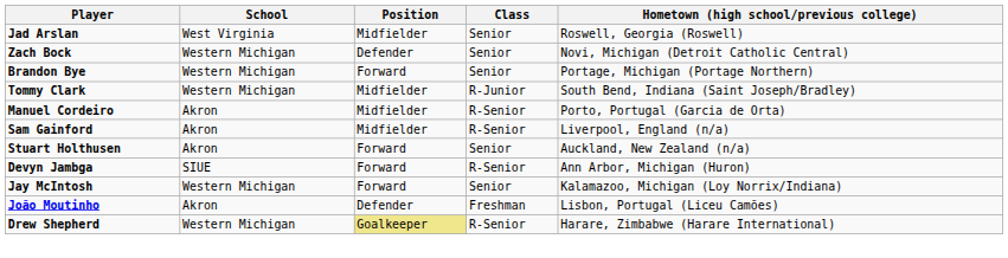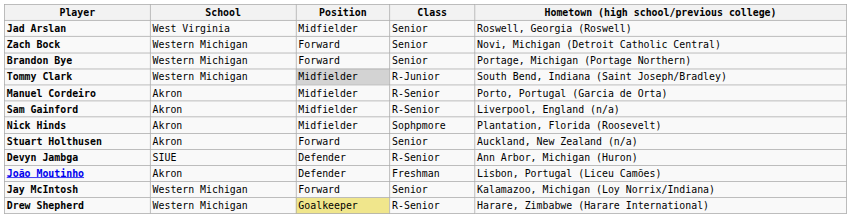 <table class="wikitable sortable" style="text-align: left; width:70%">
 <tr>
 <th>Player</th>
 <th>School</th>
 <th>Position</th>
 <th>Class</th>
 <th>Hometown (high school/previous college)</th>
 </tr>
 <tr>
 <td><strong>Jad Arslan</strong></td>
 <td>West Virginia</td>
 <td>Midfielder</td>
 <td>Senior</td>
 <td>Roswell, Georgia (Roswell)</td>
 </tr>
 <tr>
 <td><strong>Zach Bock</strong></td>
 <td>Western Michigan</td>
-<td>Defender</td>
+<td>Forward</td>
 <td>Senior</td>
 <td>Novi, Michigan (Detroit Catholic Central)</td>
 </tr>
 <tr>
 <td><strong>Brandon Bye</strong></td>
 <td>Western Michigan</td>
 <td>Forward</td>
 <td>Senior</td>
 <td>Portage, Michigan (Portage Northern)</td>
 </tr>
 <tr>
 <td><strong>Tommy Clark</strong></td>
 <td>Western Michigan</td>
-<td>Midfielder</td>
+<td style="background: lightgrey;">Midfielder</td>
 <td>R-Junior</td>
 <td>South Bend, Indiana (Saint Joseph/Bradley)</td>
 </tr>
 <tr>
 <td><strong>Manuel Cordeiro</strong></td>
 <td>Akron</td>
 <td>Midfielder</td>
 <td>R-Senior</td>
 <td>Porto, Portugal (Garcia de Orta)</td>
 </tr>
 <tr>
 <td><strong>Sam Gainford</strong></td>
 <td>Akron</td>
 <td>Midfielder</td>
 <td>R-Senior</td>
 <td>Liverpool, England (n/a)</td>
 </tr>
 <tr>
+<td><strong>Nick Hinds</strong></td>
+<td>Akron</td>
+<td>Midfielder</td>
+<td>Sophpmore</td>
+<td>Plantation, Florida (Roosevelt)</td>
+</tr>
+<tr>
 <td><strong>Stuart Holthusen</strong></td>
 <td>Akron</td>
 <td>Forward</td>
 <td>Senior</td>
 <td>Auckland, New Zealand (n/a)</td>
 </tr>
 <tr>
 <td><strong>Devyn Jambga</strong></td>
 <td>SIUE</td>
-<td>Forward</td>
+<td>Defender</td>
 <td>R-Senior</td>
 <td>Ann Arbor, Michigan (Huron)</td>
+</tr>
+<tr>
+<td><strong><a href='#'>João Moutinho</a></strong></td>
+<td>Akron</td>
+<td>Defender</td>
+<td>Freshman</td>
+<td>Lisbon, Portugal (Liceu Camões)</td>
 </tr>
 <tr>
 <td><strong>Jay McIntosh</strong></td>
 <td>Western Michigan</td>
 <td>Forward</td>
 <td>Senior</td>
 <td>Kalamazoo, Michigan (Loy Norrix/Indiana)</td>
 </tr>
 <tr>
-<td><strong><a href='#'>João Moutinho</a></strong></td>
-<td>Akron</td>
-<td>Defender</td>
-<td>Freshman</td>
-<td>Lisbon, Portugal (Liceu Camões)</td>
-</tr>
-<tr>
 <td><strong>Drew Shepherd</strong></td>
 <td>Western Michigan</td>
 <td style="background: khaki;">Goalkeeper</td>
 <td>R-Senior</td>
 <td>Harare, Zimbabwe (Harare International)</td>
 </tr>
 </table>
